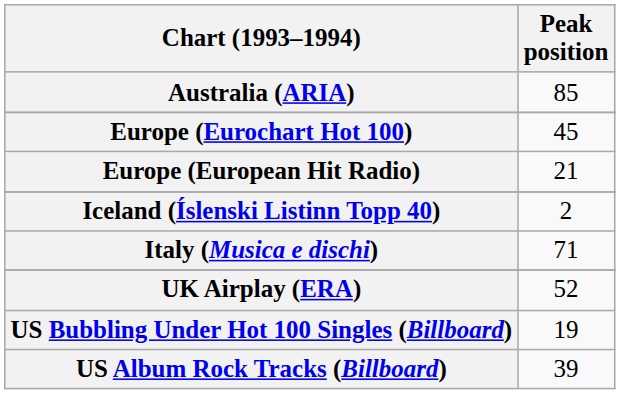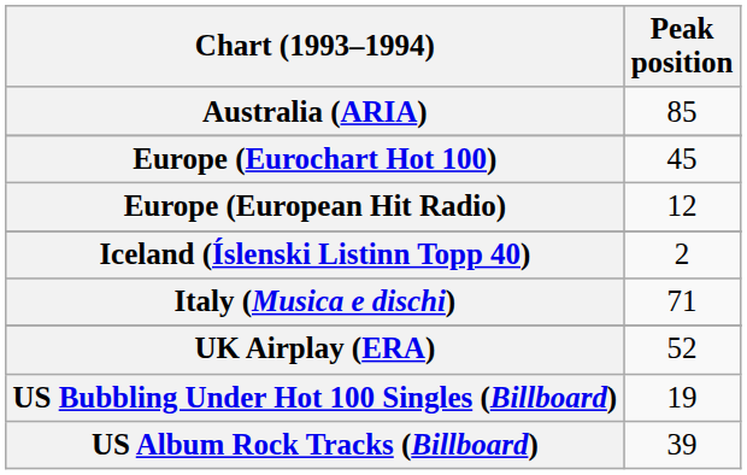 <table class="wikitable sortable plainrowheaders" style="text-align:center">
 <tr>
 <th>Chart (1993–1994)</th>
 <th>Peak<br>position</th>
 </tr>
 <tr>
 <th scope="row">Australia (<a href='#'>ARIA</a>)</th>
 <td>85</td>
 </tr>
 <tr>
 </tr>
 <tr>
 </tr>
 <tr>
 <th scope="row">Europe (<a href='#'>Eurochart Hot 100</a>)</th>
 <td>45</td>
 </tr>
 <tr>
 <th scope="row">Europe (European Hit Radio)</th>
-<td>21</td>
+<td>12</td>
 </tr>
 <tr>
 </tr>
 <tr>
 <th scope="row">Iceland (<a href='#'>Íslenski Listinn Topp 40</a>)</th>
 <td>2</td>
 </tr>
 <tr>
 <th scope="row">Italy (<em><a href='#'>Musica e dischi</a></em>)</th>
 <td>71</td>
 </tr>
 <tr>
 </tr>
 <tr>
 </tr>
 <tr>
 </tr>
 <tr>
 </tr>
 <tr>
 </tr>
 <tr>
 <th scope="row">UK Airplay (<a href='#'>ERA</a>)</th>
 <td>52</td>
 </tr>
 <tr>
 <th scope="row">US <a href='#'>Bubbling Under Hot 100 Singles</a> (<em><a href='#'>Billboard</a></em>)</th>
 <td>19</td>
 </tr>
 <tr>
 <th scope="row">US <a href='#'>Album Rock Tracks</a> (<em><a href='#'>Billboard</a></em>)</th>
 <td>39</td>
 </tr>
 </table>
